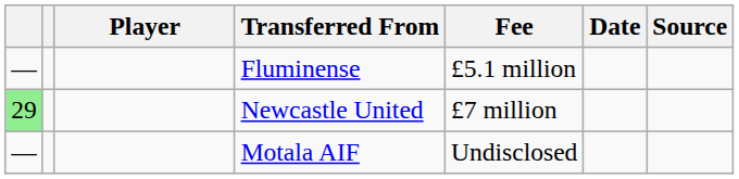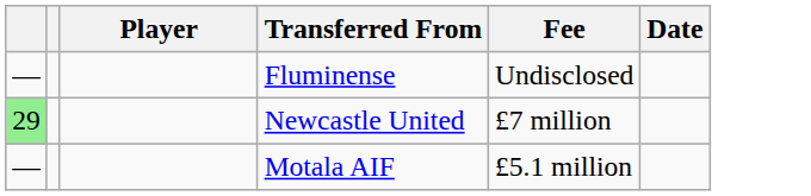 <table class="wikitable plainrowheaders sortable" style="font-size:95%">
 <tr>
 <th></th>
 <th></th>
 <th scope=col width=100>Player</th>
 <th>Transferred From</th>
 <th scope=col width=55>Fee</th>
 <th>Date</th>
-<th>Source</th>
 </tr>
 <tr>
 <td align=center>—</td>
 <td align=center></td>
 <td></td>
 <td> <a href='#'>Fluminense</a></td>
-<td>£5.1 million</td>
-<td></td>
+<td>Undisclosed</td>
 <td></td>
 </tr>
 <tr>
 <td align=center style="background: lightgreen;">29</td>
 <td align=center></td>
 <td></td>
 <td> <a href='#'>Newcastle United</a></td>
 <td>£7 million</td>
 <td></td>
-<td></td>
 </tr>
 <tr>
 <td align=center>—</td>
 <td align=center></td>
 <td></td>
 <td> <a href='#'>Motala AIF</a></td>
-<td>Undisclosed</td>
-<td></td>
+<td>£5.1 million</td>
 <td></td>
 </tr>
 </table>
